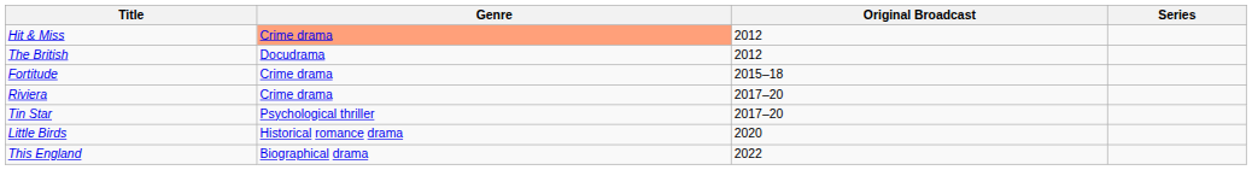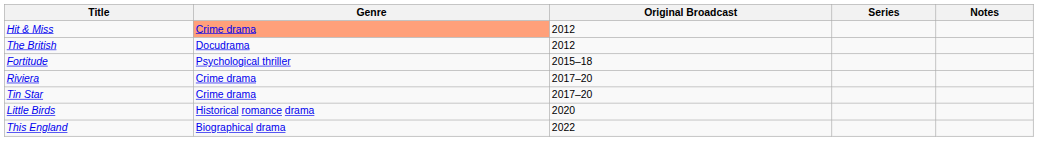 <table class="wikitable sortable" style="width:100%;">
 <tr>
 <th>Title</th>
 <th>Genre</th>
 <th>Original Broadcast</th>
 <th>Series</th>
+<th>Notes</th>
 </tr>
 <tr>
 <td><em><a href='#'>Hit & Miss</a></em></td>
 <td style="background: lightsalmon;"><a href='#'>Crime drama</a></td>
 <td>2012</td>
+<td></td>
 <td></td>
 </tr>
 <tr>
 <td><em><a href='#'>The British</a></em></td>
 <td><a href='#'>Docudrama</a></td>
 <td>2012</td>
 <td></td>
+<td></td>
 </tr>
 <tr>
 <td><em><a href='#'>Fortitude</a></em></td>
-<td><a href='#'>Crime drama</a></td>
+<td><a href='#'>Psychological thriller</a></td>
 <td>2015–18</td>
+<td></td>
 <td></td>
 </tr>
 <tr>
 <td><em><a href='#'>Riviera</a></em></td>
 <td><a href='#'>Crime drama</a></td>
 <td>2017–20</td>
 <td></td>
+<td></td>
 </tr>
 <tr>
 <td><em><a href='#'>Tin Star</a></em></td>
-<td><a href='#'>Psychological thriller</a></td>
+<td><a href='#'>Crime drama</a></td>
 <td>2017–20</td>
+<td></td>
 <td></td>
 </tr>
 <tr>
 <td><em><a href='#'>Little Birds</a></em></td>
 <td><a href='#'>Historical</a> <a href='#'>romance</a> <a href='#'>drama</a></td>
 <td>2020</td>
 <td></td>
+<td></td>
 </tr>
 <tr>
 <td><em><a href='#'>This England</a></em></td>
 <td><a href='#'>Biographical</a> <a href='#'>drama</a></td>
 <td>2022</td>
 <td></td>
+<td></td>
 </tr>
 </table>
